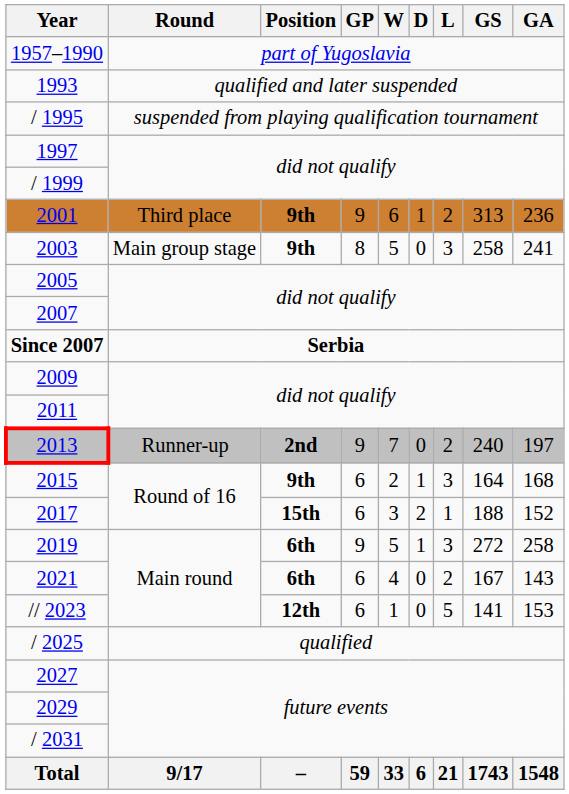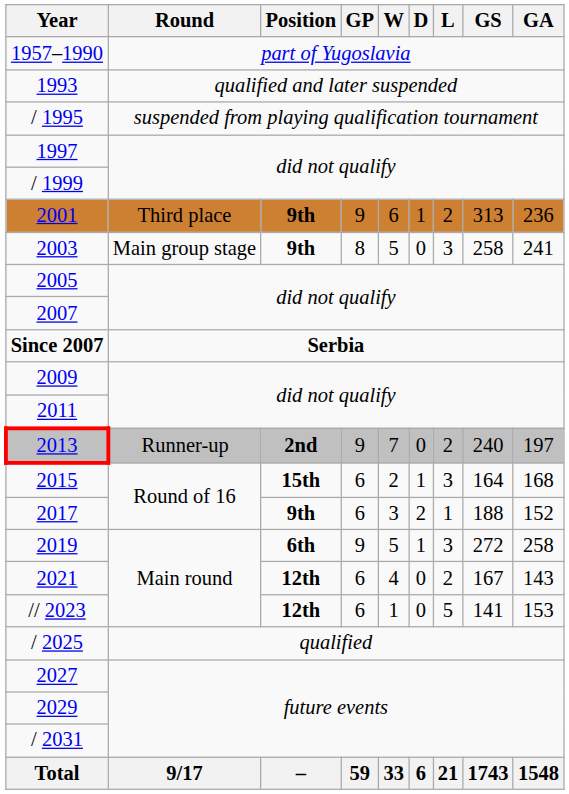 <table class="wikitable" style="text-align: center;">
 <tr>
 <th>Year</th>
 <th>Round</th>
 <th>Position</th>
 <th>GP</th>
 <th>W</th>
 <th>D</th>
 <th>L</th>
 <th>GS</th>
 <th>GA</th>
 </tr>
 <tr>
 <td><a href='#'>1957</a>–<a href='#'>1990</a></td>
 <td colspan="8"><em><a href='#'>part of Yugoslavia</a></em></td>
 </tr>
 <tr>
 <td> <a href='#'>1993</a></td>
 <td colspan="8"><em>qualified and later suspended</em></td>
 </tr>
 <tr>
 <td>/ <a href='#'>1995</a></td>
 <td colspan="8"><em>suspended from playing qualification tournament</em></td>
 </tr>
 <tr>
 <td> <a href='#'>1997</a></td>
 <td colspan=8 rowspan=2><em>did not qualify</em></td>
 </tr>
 <tr>
 <td>/ <a href='#'>1999</a></td>
 </tr>
 <tr bgcolor=CD7F32>
 <td> <a href='#'>2001</a></td>
 <td>Third place</td>
 <td><strong>9th</strong></td>
 <td>9</td>
 <td>6</td>
 <td>1</td>
 <td>2</td>
 <td>313</td>
 <td>236</td>
 </tr>
 <tr>
 <td> <a href='#'>2003</a></td>
 <td>Main group stage</td>
 <td><strong>9th</strong></td>
 <td>8</td>
 <td>5</td>
 <td>0</td>
 <td>3</td>
 <td>258</td>
 <td>241</td>
 </tr>
 <tr>
 <td> <a href='#'>2005</a></td>
 <td colspan=8 rowspan=2><em>did not qualify</em></td>
 </tr>
 <tr>
 <td> <a href='#'>2007</a></td>
 </tr>
 <tr>
 <td><strong>Since 2007</strong></td>
 <td colspan="8" rowspan="1"><strong>Serbia</strong>  </td>
 </tr>
 <tr>
 <td> <a href='#'>2009</a></td>
 <td colspan=8 rowspan=2><em>did not qualify</em></td>
 </tr>
 <tr>
 <td> <a href='#'>2011</a></td>
 </tr>
 <tr style="background:silver;">
 <td style="border: 3px solid red"> <a href='#'>2013</a></td>
 <td>Runner-up</td>
 <td><strong>2nd</strong></td>
 <td>9</td>
 <td>7</td>
 <td>0</td>
 <td>2</td>
 <td>240</td>
 <td>197</td>
 </tr>
 <tr>
 <td> <a href='#'>2015</a></td>
 <td rowspan=2>Round of 16</td>
-<td><strong>9th</strong></td>
+<td><strong>15th</strong></td>
 <td>6</td>
 <td>2</td>
 <td>1</td>
 <td>3</td>
 <td>164</td>
 <td>168</td>
 </tr>
 <tr>
 <td> <a href='#'>2017</a></td>
-<td><strong>15th</strong></td>
+<td><strong>9th</strong></td>
 <td>6</td>
 <td>3</td>
 <td>2</td>
 <td>1</td>
 <td>188</td>
 <td>152</td>
 </tr>
 <tr>
 <td> <a href='#'>2019</a></td>
 <td rowspan=3>Main round</td>
 <td><strong>6th</strong></td>
 <td>9</td>
 <td>5</td>
 <td>1</td>
 <td>3</td>
 <td>272</td>
 <td>258</td>
 </tr>
 <tr>
 <td> <a href='#'>2021</a></td>
-<td><strong>6th</strong></td>
+<td><strong>12th</strong></td>
 <td>6</td>
 <td>4</td>
 <td>0</td>
 <td>2</td>
 <td>167</td>
 <td>143</td>
 </tr>
 <tr>
 <td>// <a href='#'>2023</a></td>
 <td><strong>12th</strong></td>
 <td>6</td>
 <td>1</td>
 <td>0</td>
 <td>5</td>
 <td>141</td>
 <td>153</td>
 </tr>
 <tr>
 <td>/ <a href='#'>2025</a></td>
 <td colspan=8><em>qualified</em></td>
 </tr>
 <tr>
 <td> <a href='#'>2027</a></td>
 <td colspan=8 rowspan=3><em>future events</em></td>
 </tr>
 <tr>
 <td> <a href='#'>2029</a></td>
 </tr>
 <tr>
 <td>/ <a href='#'>2031</a></td>
 </tr>
 <tr>
 <th>Total</th>
 <th>9/17</th>
 <th>–</th>
 <th>59</th>
 <th>33</th>
 <th>6</th>
 <th>21</th>
 <th>1743</th>
 <th>1548</th>
 </tr>
 </table>
